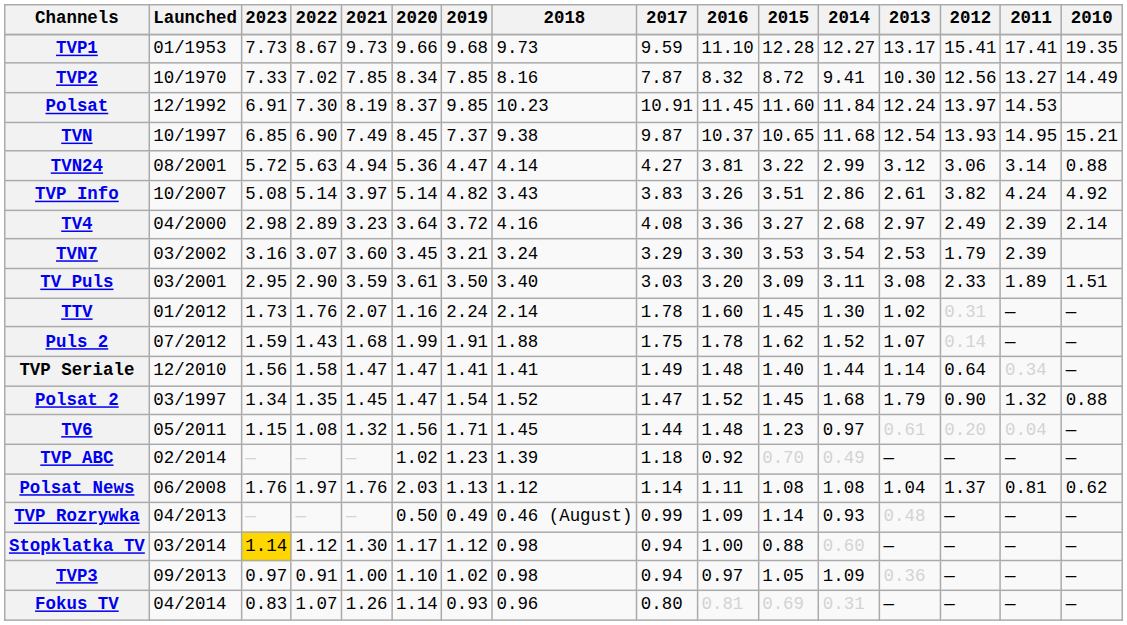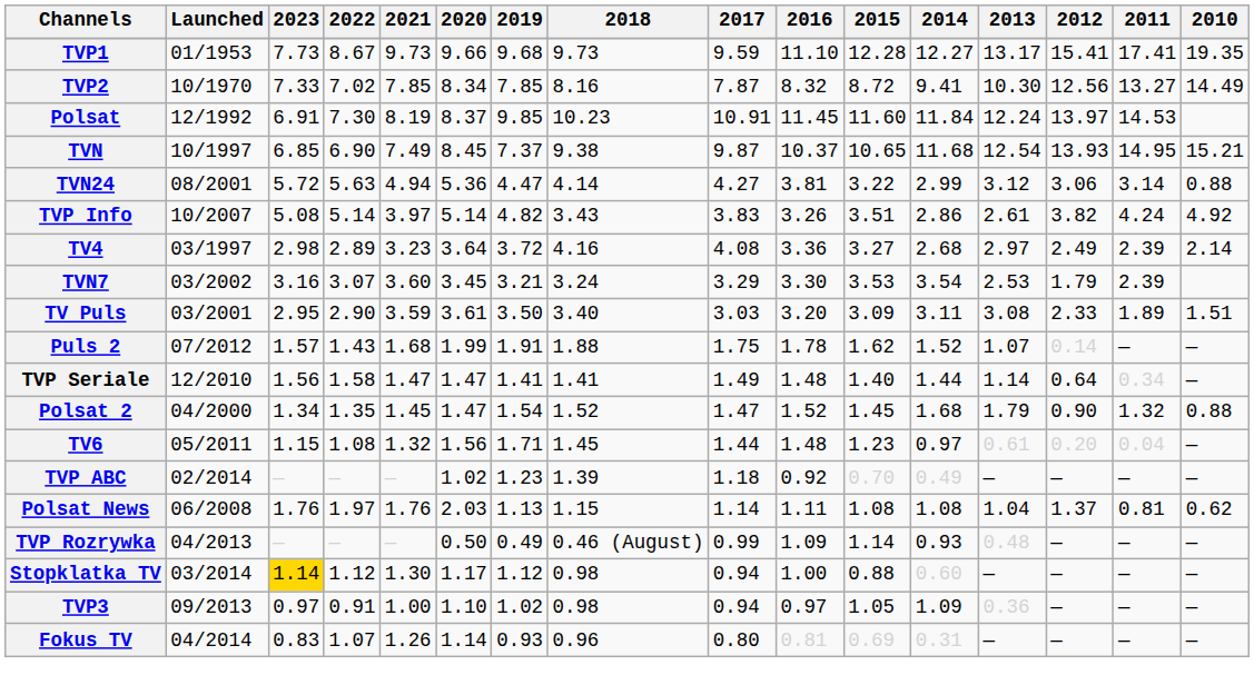 <table class="sortable wikitable" style="font-size: 90%; text-align: left">
 <tr>
 <th class="unsortable">Channels</th>
 <th class="unsortable">Launched</th>
 <th>2023</th>
 <th>2022</th>
 <th>2021</th>
 <th>2020</th>
 <th>2019</th>
 <th>2018</th>
 <th>2017<br></th>
 <th>2016<br></th>
 <th>2015<br></th>
 <th>2014<br></th>
 <th>2013<br></th>
 <th>2012<br></th>
 <th>2011<br></th>
 <th>2010<br></th>
 </tr>
 <tr>
 </tr>
 <tr>
 <th><a href='#'>TVP1</a></th>
 <td>01/1953</td>
 <td>7.73</td>
 <td>8.67</td>
 <td>9.73</td>
 <td>9.66</td>
 <td>9.68</td>
 <td>9.73</td>
 <td>9.59</td>
 <td>11.10</td>
 <td>12.28</td>
 <td>12.27</td>
 <td>13.17</td>
 <td>15.41</td>
 <td>17.41</td>
 <td>19.35</td>
 </tr>
 <tr>
 <th><a href='#'>TVP2</a></th>
 <td>10/1970</td>
 <td>7.33</td>
 <td>7.02</td>
 <td>7.85</td>
 <td>8.34</td>
 <td>7.85</td>
 <td>8.16</td>
 <td>7.87</td>
 <td>8.32</td>
 <td>8.72</td>
 <td>9.41</td>
 <td>10.30</td>
 <td>12.56</td>
 <td>13.27</td>
 <td>14.49</td>
 </tr>
 <tr>
 <th><a href='#'>Polsat</a></th>
 <td>12/1992</td>
 <td>6.91</td>
 <td>7.30</td>
 <td>8.19</td>
 <td>8.37</td>
 <td>9.85</td>
 <td>10.23</td>
 <td>10.91</td>
 <td>11.45</td>
 <td>11.60</td>
 <td>11.84</td>
 <td>12.24</td>
 <td>13.97</td>
 <td>14.53</td>
 <td></td>
 </tr>
 <tr>
 <th><a href='#'>TVN</a></th>
 <td>10/1997</td>
 <td>6.85</td>
 <td>6.90</td>
 <td>7.49</td>
 <td>8.45</td>
 <td>7.37</td>
 <td>9.38</td>
 <td>9.87</td>
 <td>10.37</td>
 <td>10.65</td>
 <td>11.68</td>
 <td>12.54</td>
 <td>13.93</td>
 <td>14.95</td>
 <td>15.21</td>
 </tr>
 <tr>
 <th><a href='#'>TVN24</a></th>
 <td>08/2001</td>
 <td>5.72</td>
 <td>5.63</td>
 <td>4.94</td>
 <td>5.36</td>
 <td>4.47</td>
 <td>4.14</td>
 <td>4.27</td>
 <td>3.81</td>
 <td>3.22</td>
 <td>2.99</td>
 <td>3.12</td>
 <td>3.06</td>
 <td>3.14</td>
 <td>0.88</td>
 </tr>
 <tr>
 <th><a href='#'>TVP Info</a></th>
 <td>10/2007</td>
 <td>5.08</td>
 <td>5.14</td>
 <td>3.97</td>
 <td>5.14</td>
 <td>4.82</td>
 <td>3.43</td>
 <td>3.83</td>
 <td>3.26</td>
 <td>3.51</td>
 <td>2.86</td>
 <td>2.61</td>
 <td>3.82</td>
 <td>4.24</td>
 <td>4.92</td>
 </tr>
 <tr>
 <th><a href='#'>TV4</a></th>
-<td>04/2000</td>
+<td>03/1997</td>
 <td>2.98</td>
 <td>2.89</td>
 <td>3.23</td>
 <td>3.64</td>
 <td>3.72</td>
 <td>4.16</td>
 <td>4.08</td>
 <td>3.36</td>
 <td>3.27</td>
 <td>2.68</td>
 <td>2.97</td>
 <td>2.49</td>
 <td>2.39</td>
 <td>2.14</td>
 </tr>
 <tr>
 <th><a href='#'>TVN7</a></th>
 <td>03/2002</td>
 <td>3.16</td>
 <td>3.07</td>
 <td>3.60</td>
 <td>3.45</td>
 <td>3.21</td>
 <td>3.24</td>
 <td>3.29</td>
 <td>3.30</td>
 <td>3.53</td>
 <td>3.54</td>
 <td>2.53</td>
 <td>1.79</td>
 <td>2.39</td>
 </tr>
 <tr>
 <th><a href='#'>TV Puls</a></th>
 <td>03/2001</td>
 <td>2.95</td>
 <td>2.90</td>
 <td>3.59</td>
 <td>3.61</td>
 <td>3.50</td>
 <td>3.40</td>
 <td>3.03</td>
 <td>3.20</td>
 <td>3.09</td>
 <td>3.11</td>
 <td>3.08</td>
 <td>2.33</td>
 <td>1.89</td>
 <td>1.51</td>
 </tr>
 <tr>
-<th><a href='#'>TTV</a></th>
-<td>01/2012</td>
-<td>1.73</td>
-<td>1.76</td>
-<td>2.07</td>
-<td>1.16</td>
-<td>2.24</td>
-<td>2.14</td>
-<td>1.78</td>
-<td>1.60</td>
-<td>1.45</td>
-<td>1.30</td>
-<td>1.02</td>
-<td style="color:lightgrey">0.31</td>
-<td>—</td>
-<td>—</td>
-</tr>
-<tr>
 <th><a href='#'>Puls 2</a></th>
 <td>07/2012</td>
-<td>1.59</td>
+<td>1.57</td>
 <td>1.43</td>
 <td>1.68</td>
 <td>1.99</td>
 <td>1.91</td>
 <td>1.88</td>
 <td>1.75</td>
 <td>1.78</td>
 <td>1.62</td>
 <td>1.52</td>
 <td>1.07</td>
 <td style="color:lightgrey">0.14</td>
 <td>—</td>
 <td>—</td>
 </tr>
 <tr>
 <th>TVP Seriale</th>
 <td>12/2010</td>
 <td>1.56</td>
 <td>1.58</td>
 <td>1.47</td>
 <td>1.47</td>
 <td>1.41</td>
 <td>1.41</td>
 <td>1.49</td>
 <td>1.48</td>
 <td>1.40</td>
 <td>1.44</td>
 <td>1.14</td>
 <td>0.64</td>
 <td style="color:lightgrey">0.34</td>
 <td>—</td>
 </tr>
 <tr>
 <th><a href='#'>Polsat 2</a></th>
-<td>03/1997</td>
+<td>04/2000</td>
 <td>1.34</td>
 <td>1.35</td>
 <td>1.45</td>
 <td>1.47</td>
 <td>1.54</td>
 <td>1.52</td>
 <td>1.47</td>
 <td>1.52</td>
 <td>1.45</td>
 <td>1.68</td>
 <td>1.79</td>
 <td>0.90</td>
 <td>1.32</td>
 <td>0.88</td>
 </tr>
 <tr>
 <th><a href='#'>TV6</a></th>
 <td>05/2011</td>
 <td>1.15</td>
 <td>1.08</td>
 <td>1.32</td>
 <td>1.56</td>
 <td>1.71</td>
 <td>1.45</td>
 <td>1.44</td>
 <td>1.48</td>
 <td>1.23</td>
 <td>0.97</td>
 <td style="color:lightgrey">0.61</td>
 <td style="color:lightgrey">0.20</td>
 <td style="color:lightgrey">0.04</td>
 <td>—</td>
 </tr>
 <tr>
 <th><a href='#'>TVP ABC</a></th>
 <td>02/2014</td>
 <td style="color:lightgrey">—</td>
 <td style="color:lightgrey">—</td>
 <td style="color:lightgrey">—</td>
 <td>1.02</td>
 <td>1.23</td>
 <td>1.39</td>
 <td>1.18</td>
 <td>0.92</td>
 <td style="color:lightgrey">0.70</td>
 <td style="color:lightgrey">0.49</td>
 <td>—</td>
 <td>—</td>
 <td>—</td>
 <td>—</td>
 </tr>
 <tr>
 <th><a href='#'>Polsat News</a></th>
 <td>06/2008</td>
 <td>1.76</td>
 <td>1.97</td>
 <td>1.76</td>
 <td>2.03</td>
 <td>1.13</td>
-<td>1.12</td>
+<td>1.15</td>
 <td>1.14</td>
 <td>1.11</td>
 <td>1.08</td>
 <td>1.08</td>
 <td>1.04</td>
 <td>1.37</td>
 <td>0.81</td>
 <td>0.62</td>
 </tr>
 <tr>
 <th><a href='#'>TVP Rozrywka</a></th>
 <td>04/2013</td>
 <td style="color:lightgrey">—</td>
 <td style="color:lightgrey">—</td>
 <td style="color:lightgrey">—</td>
 <td>0.50</td>
 <td>0.49</td>
 <td>0.46 (August)</td>
 <td>0.99</td>
 <td>1.09</td>
 <td>1.14</td>
 <td>0.93</td>
 <td style="color:lightgrey">0.48</td>
 <td>—</td>
 <td>—</td>
 <td>—</td>
 </tr>
 <tr>
 <th><a href='#'>Stopklatka TV</a></th>
 <td>03/2014</td>
 <td style="background: gold;">1.14</td>
 <td>1.12</td>
 <td>1.30</td>
 <td>1.17</td>
 <td>1.12</td>
 <td>0.98</td>
 <td>0.94</td>
 <td>1.00</td>
 <td>0.88</td>
 <td style="color:lightgrey">0.60</td>
 <td>—</td>
 <td>—</td>
 <td>—</td>
 <td>—</td>
 </tr>
 <tr>
 <th><a href='#'>TVP3</a></th>
 <td>09/2013</td>
 <td>0.97</td>
 <td>0.91</td>
 <td>1.00</td>
 <td>1.10</td>
 <td>1.02</td>
 <td>0.98</td>
 <td>0.94</td>
 <td>0.97</td>
 <td>1.05</td>
 <td>1.09</td>
 <td style="color:lightgrey">0.36</td>
 <td>—</td>
 <td>—</td>
 <td>—</td>
 </tr>
 <tr>
 <th><a href='#'>Fokus TV</a></th>
 <td>04/2014</td>
 <td>0.83</td>
 <td>1.07</td>
 <td>1.26</td>
 <td>1.14</td>
 <td>0.93</td>
 <td>0.96</td>
 <td>0.80</td>
 <td style="color:lightgrey">0.81</td>
 <td style="color:lightgrey">0.69</td>
 <td style="color:lightgrey">0.31</td>
 <td>—</td>
 <td>—</td>
 <td>—</td>
 <td>—</td>
 </tr>
 </table>
